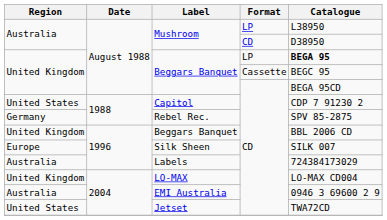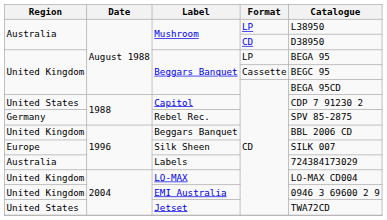 <table class="wikitable">
 <tr>
 <th>Region</th>
 <th>Date</th>
 <th>Label</th>
 <th>Format</th>
 <th>Catalogue</th>
 </tr>
 <tr>
 <td rowspan="2">Australia</td>
 <td rowspan="5">August 1988</td>
 <td rowspan="2"><a href='#'>Mushroom</a></td>
 <td><a href='#'>LP</a></td>
 <td>L38950</td>
 </tr>
 <tr>
 <td><a href='#'>CD</a></td>
 <td>D38950</td>
 </tr>
 <tr>
 <td rowspan="3">United Kingdom</td>
 <td rowspan="3"><a href='#'>Beggars Banquet</a></td>
 <td>LP</td>
-<td><strong>BEGA 95</strong></td>
+<td>BEGA 95</td>
 </tr>
 <tr>
 <td>Cassette</td>
 <td>BEGC 95</td>
 </tr>
 <tr>
 <td rowspan="9">CD</td>
 <td>BEGA 95CD</td>
 </tr>
 <tr>
 <td>United States</td>
 <td rowspan="2">1988</td>
 <td><a href='#'>Capitol</a></td>
 <td>CDP 7 91230 2</td>
 </tr>
 <tr>
 <td>Germany</td>
 <td>Rebel Rec.</td>
 <td>SPV 85-2875</td>
 </tr>
 <tr>
 <td>United Kingdom</td>
 <td rowspan="3">1996</td>
 <td>Beggars Banquet</td>
 <td>BBL 2006 CD</td>
 </tr>
 <tr>
 <td>Europe</td>
 <td>Silk Sheen</td>
 <td>SILK 007</td>
 </tr>
 <tr>
 <td>Australia</td>
 <td>Labels</td>
 <td>724384173029</td>
 </tr>
 <tr>
 <td>United Kingdom</td>
 <td rowspan="3">2004</td>
 <td><a href='#'>LO-MAX</a></td>
 <td>LO-MAX CD004</td>
 </tr>
 <tr>
-<td>Australia</td>
+<td>United Kingdom</td>
 <td><a href='#'>EMI Australia</a></td>
 <td>0946 3 69600 2 9</td>
 </tr>
 <tr>
 <td>United States</td>
 <td><a href='#'>Jetset</a></td>
 <td>TWA72CD</td>
 </tr>
 <tr>
 </tr>
 </table>
